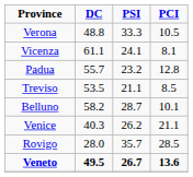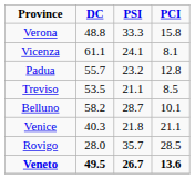 <table class="wikitable" style="text-align:center; width:250px">
 <tr>
 <td style="width:100px"><strong>Province</strong></td>
 <td style="width:50px"><strong><a href='#'>DC</a></strong></td>
 <td style="width:50px"><strong><a href='#'>PSI</a></strong></td>
 <td style="width:50px"><strong><a href='#'>PCI</a></strong></td>
 </tr>
 <tr>
 <td><a href='#'>Verona</a></td>
 <td>48.8</td>
 <td>33.3</td>
-<td>10.5</td>
+<td>15.8</td>
 </tr>
 <tr>
 <td><a href='#'>Vicenza</a></td>
 <td>61.1</td>
 <td>24.1</td>
 <td>8.1</td>
 </tr>
 <tr>
 <td><a href='#'>Padua</a></td>
 <td>55.7</td>
 <td>23.2</td>
 <td>12.8</td>
 </tr>
 <tr>
 <td><a href='#'>Treviso</a></td>
 <td>53.5</td>
 <td>21.1</td>
 <td>8.5</td>
 </tr>
 <tr>
 <td><a href='#'>Belluno</a></td>
 <td>58.2</td>
 <td>28.7</td>
 <td>10.1</td>
 </tr>
 <tr>
 <td><a href='#'>Venice</a></td>
 <td>40.3</td>
-<td>26.2</td>
+<td>21.8</td>
 <td>21.1</td>
 </tr>
 <tr>
 <td><a href='#'>Rovigo</a></td>
 <td>28.0</td>
 <td>35.7</td>
 <td>28.5</td>
 </tr>
 <tr>
 <td><strong><a href='#'>Veneto</a></strong></td>
 <td><strong>49.5</strong></td>
 <td><strong>26.7</strong></td>
 <td><strong>13.6</strong></td>
 </tr>
 <tr>
 </tr>
 </table>
